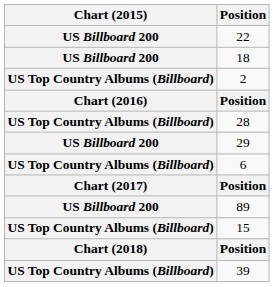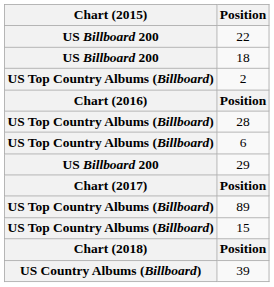 <table class="wikitable plainrowheaders" style="text-align:center">
 <tr>
 <th scope="col">Chart (2015)</th>
 <th scope="col">Position</th>
 </tr>
 <tr>
 <th scope="row">US <em>Billboard</em> 200</th>
 <td>22</td>
 </tr>
 <tr>
 <th scope="row">US <em>Billboard</em> 200</th>
 <td>18</td>
 </tr>
 <tr>
 <th scope="row">US Top Country Albums (<em>Billboard</em>)</th>
 <td>2</td>
 </tr>
 <tr>
 <th scope="col">Chart (2016)</th>
 <th scope="col">Position</th>
 </tr>
 <tr>
 <th scope="row">US Top Country Albums (<em>Billboard</em>)</th>
 <td>28</td>
 </tr>
 <tr>
+<th scope="row">US Top Country Albums (<em>Billboard</em>)</th>
+<td>6</td>
+</tr>
+<tr>
 <th scope="row">US <em>Billboard</em> 200</th>
 <td>29</td>
-</tr>
-<tr>
-<th scope="row">US Top Country Albums (<em>Billboard</em>)</th>
-<td>6</td>
 </tr>
 <tr>
 <th scope="col">Chart (2017)</th>
 <th scope="col">Position</th>
 </tr>
 <tr>
-<th scope="row">US <em>Billboard</em> 200</th>
+<th scope="row">US Top Country Albums (<em>Billboard</em>)</th>
 <td>89</td>
 </tr>
 <tr>
 <th scope="row">US Top Country Albums (<em>Billboard</em>)</th>
 <td>15</td>
 </tr>
 <tr>
 <th scope="col">Chart (2018)</th>
 <th scope="col">Position</th>
 </tr>
 <tr>
-<th scope="row">US Top Country Albums (<em>Billboard</em>)</th>
+<th scope="row">US Country Albums (<em>Billboard</em>)</th>
 <td>39</td>
 </tr>
 </table>
